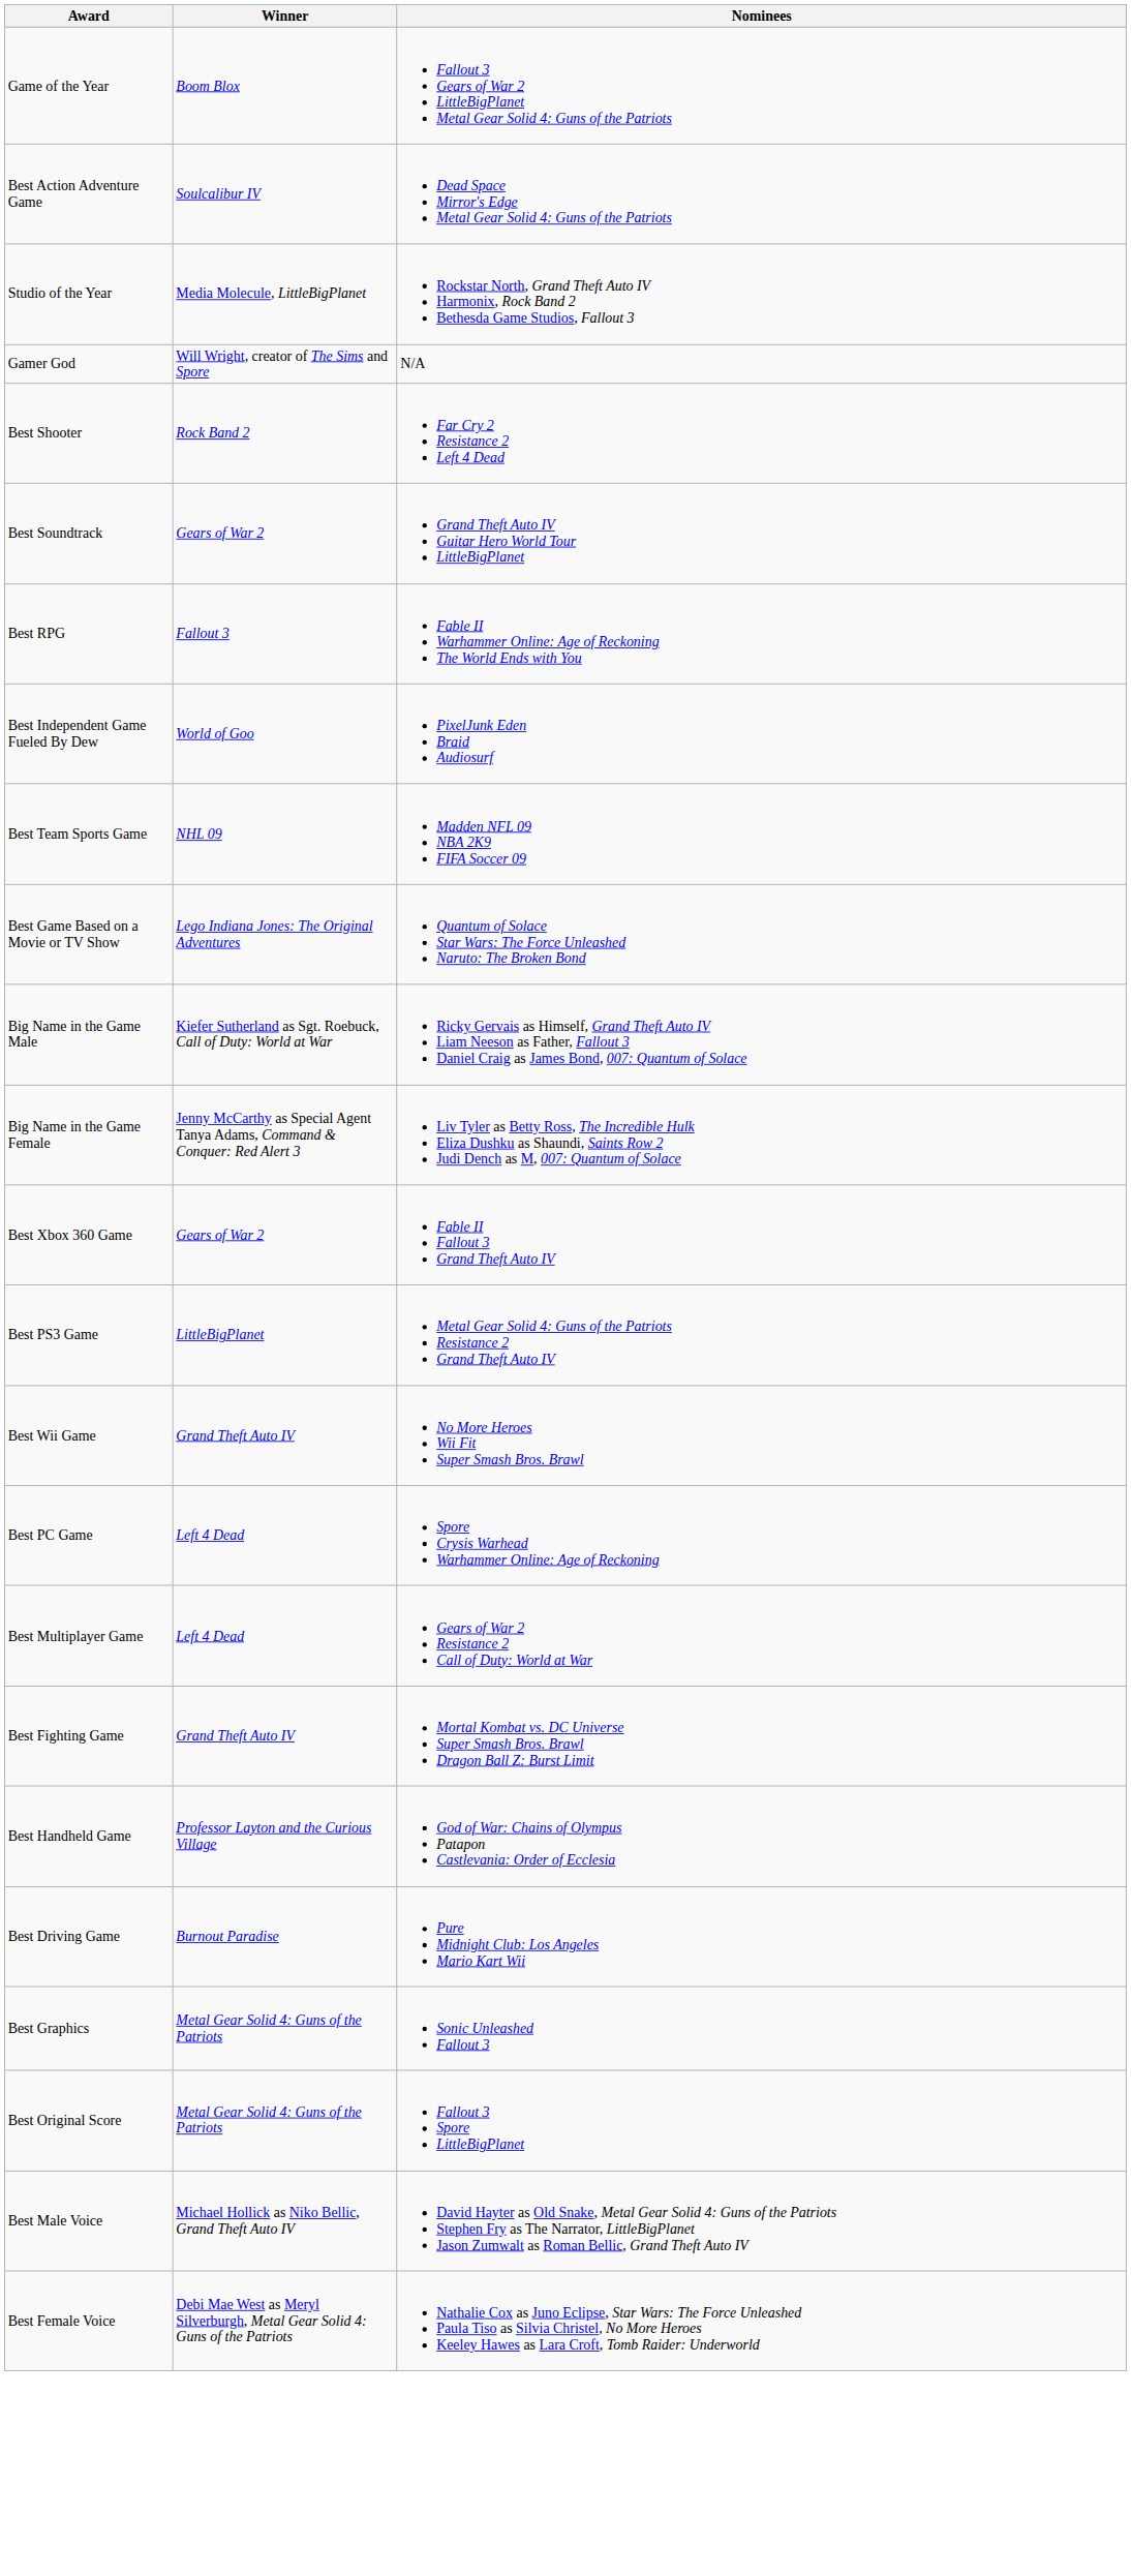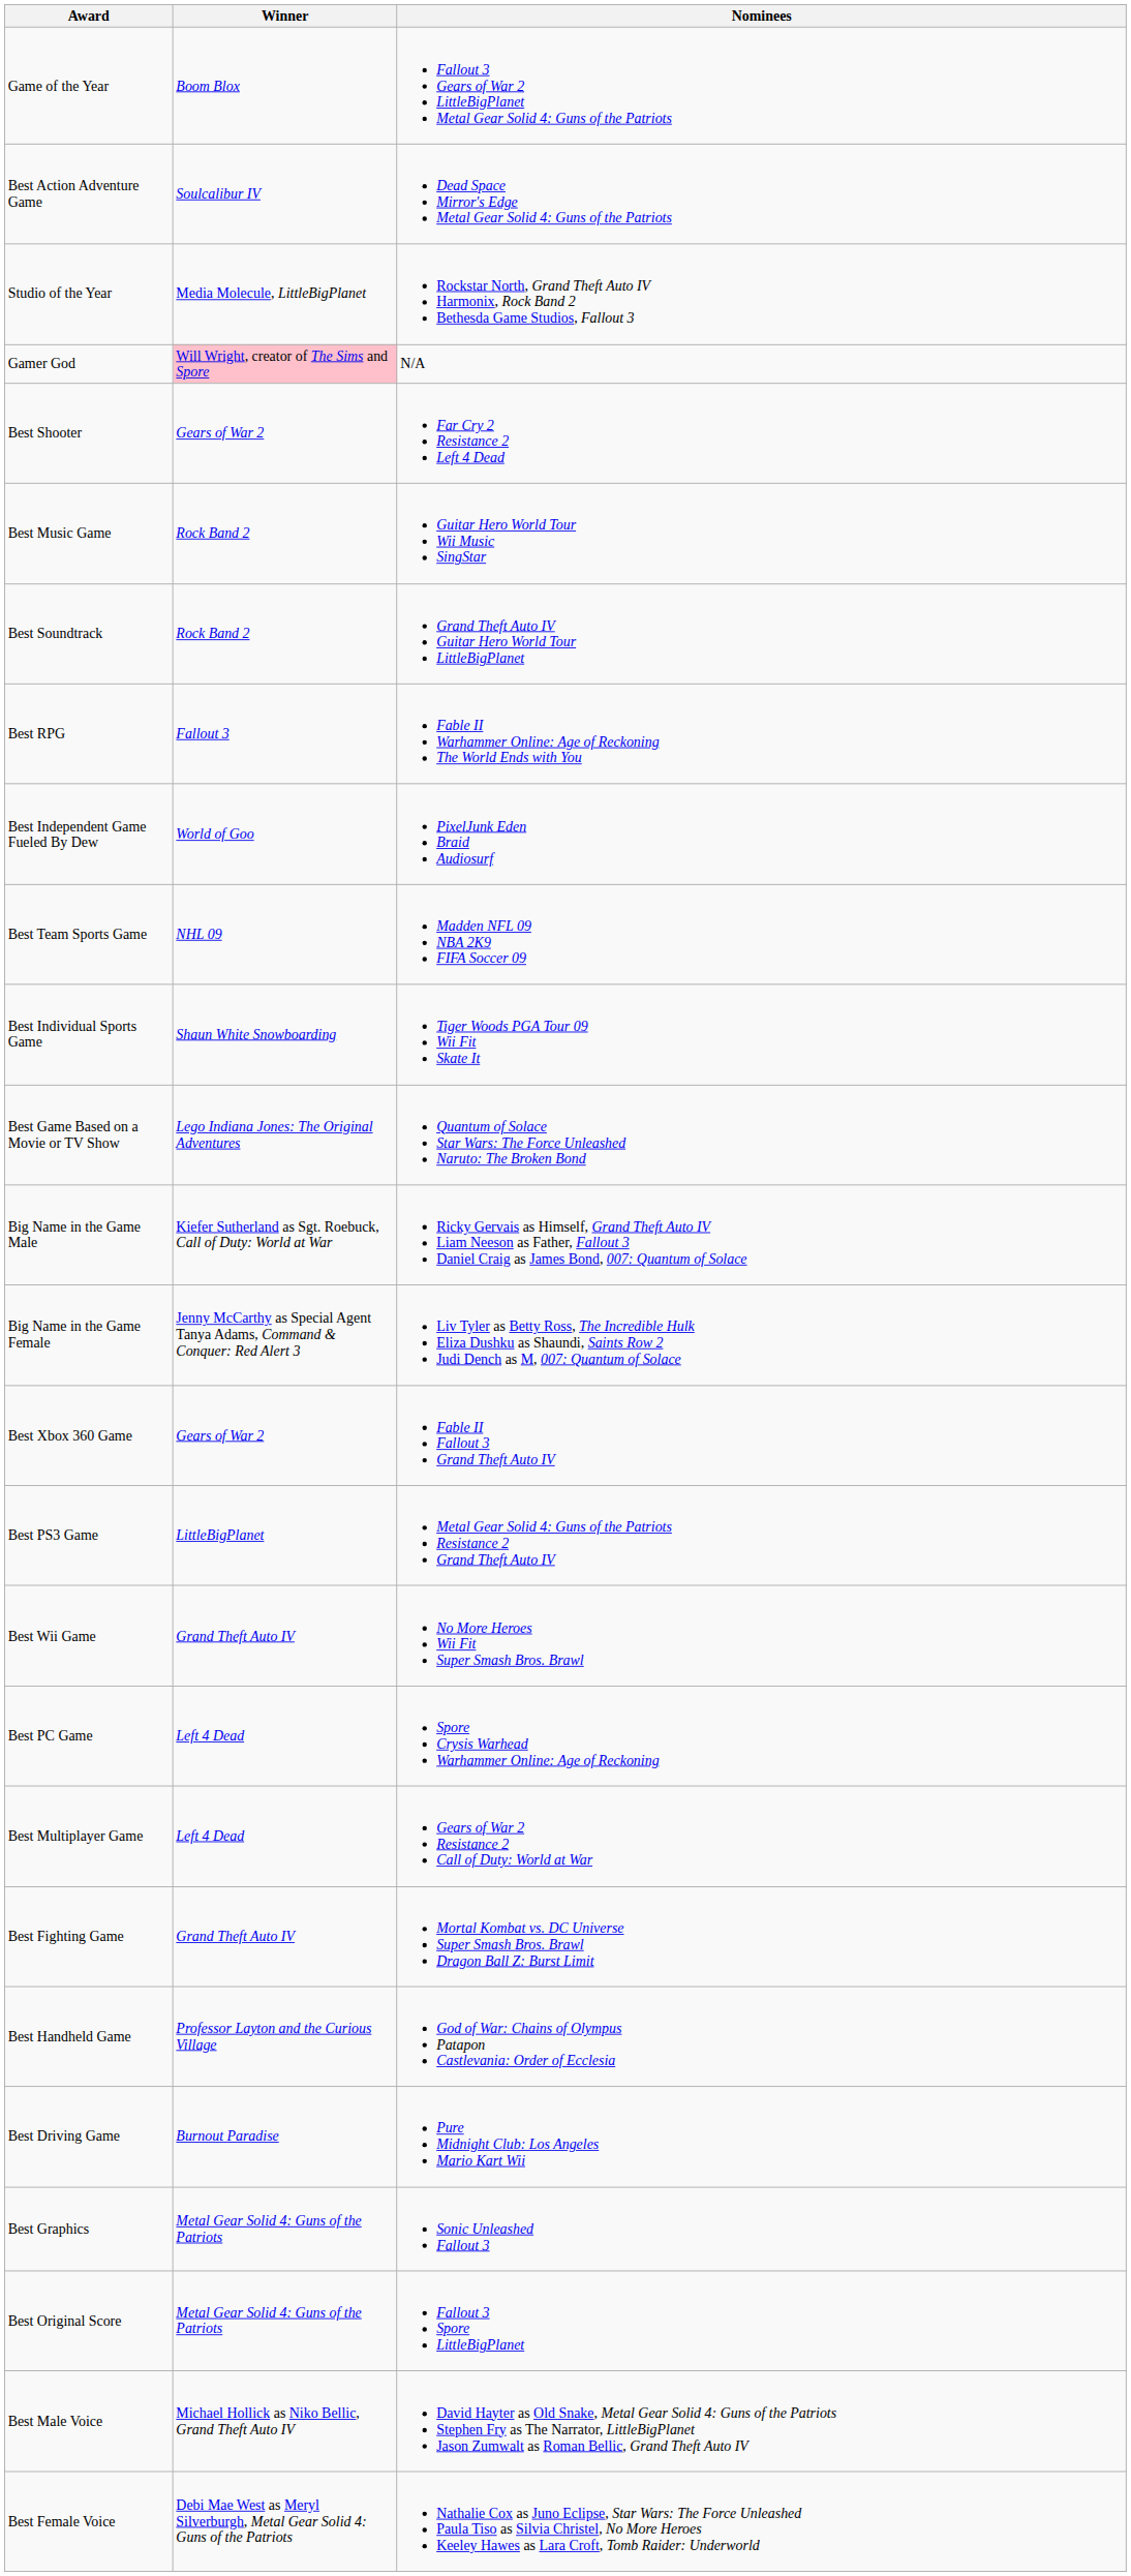 <table class="wikitable">
 <tr>
 <th style="width:15%">Award</th>
 <th style="width:20%">Winner</th>
 <th style="width:65%">Nominees</th>
 </tr>
 <tr>
 <td>Game of the Year</td>
 <td><em><a href='#'>Boom Blox</a></em></td>
 <td><br><ul><li><em><a href='#'>Fallout 3</a></em></li><li><em><a href='#'>Gears of War 2</a></em></li><li><em><a href='#'>LittleBigPlanet</a></em></li><li><em><a href='#'>Metal Gear Solid 4: Guns of the Patriots</a></em></li></ul></td>
 </tr>
 <tr>
 <td>Best Action Adventure Game</td>
 <td><em><a href='#'>Soulcalibur IV</a></em></td>
 <td><br><ul><li><em><a href='#'>Dead Space</a></em></li><li><em><a href='#'>Mirror's Edge</a></em></li><li><em><a href='#'>Metal Gear Solid 4: Guns of the Patriots</a></em></li></ul></td>
 </tr>
 <tr>
 <td>Studio of the Year</td>
 <td><a href='#'>Media Molecule</a>, <em>LittleBigPlanet</em></td>
 <td><br><ul><li><a href='#'>Rockstar North</a>, <em>Grand Theft Auto IV</em></li><li><a href='#'>Harmonix</a>, <em>Rock Band 2</em></li><li><a href='#'>Bethesda Game Studios</a>, <em>Fallout 3</em></li></ul></td>
 </tr>
 <tr>
 <td>Gamer God</td>
-<td><a href='#'>Will Wright</a>, creator of <em><a href='#'>The Sims</a></em> and <em><a href='#'>Spore</a></em></td>
+<td style="background: pink;"><a href='#'>Will Wright</a>, creator of <em><a href='#'>The Sims</a></em> and <em><a href='#'>Spore</a></em></td>
 <td>N/A</td>
 </tr>
 <tr>
 <td>Best Shooter</td>
-<td><em><a href='#'>Rock Band 2</a></em></td>
+<td><em><a href='#'>Gears of War 2</a></em></td>
 <td><br><ul><li><em><a href='#'>Far Cry 2</a></em></li><li><em><a href='#'>Resistance 2</a></em></li><li><em><a href='#'>Left 4 Dead</a></em></li></ul></td>
 </tr>
 <tr>
+<td>Best Music Game</td>
+<td><em><a href='#'>Rock Band 2</a></em></td>
+<td><br><ul><li><em><a href='#'>Guitar Hero World Tour</a></em></li><li><em><a href='#'>Wii Music</a></em></li><li><em><a href='#'>SingStar</a></em></li></ul></td>
+</tr>
+<tr>
 <td>Best Soundtrack</td>
-<td><em><a href='#'>Gears of War 2</a></em></td>
+<td><em><a href='#'>Rock Band 2</a></em></td>
 <td><br><ul><li><em><a href='#'>Grand Theft Auto IV</a></em></li><li><em><a href='#'>Guitar Hero World Tour</a></em></li><li><em><a href='#'>LittleBigPlanet</a></em></li></ul></td>
 </tr>
 <tr>
 <td>Best RPG</td>
 <td><em><a href='#'>Fallout 3</a></em></td>
 <td><br><ul><li><em><a href='#'>Fable II</a></em></li><li><em><a href='#'>Warhammer Online: Age of Reckoning</a></em></li><li><em><a href='#'>The World Ends with You</a></em></li></ul></td>
 </tr>
 <tr>
 <td>Best Independent Game Fueled By Dew</td>
 <td><em><a href='#'>World of Goo</a></em></td>
 <td><br><ul><li><em><a href='#'>PixelJunk Eden</a></em></li><li><em><a href='#'>Braid</a></em></li><li><em><a href='#'>Audiosurf</a></em></li></ul></td>
 </tr>
 <tr>
 <td>Best Team Sports Game</td>
 <td><em><a href='#'>NHL 09</a></em></td>
 <td><br><ul><li><em><a href='#'>Madden NFL 09</a></em></li><li><em><a href='#'>NBA 2K9</a></em></li><li><em><a href='#'>FIFA Soccer 09</a></em></li></ul></td>
+</tr>
+<tr>
+<td>Best Individual Sports Game</td>
+<td><em><a href='#'>Shaun White Snowboarding</a></em></td>
+<td><br><ul><li><em><a href='#'>Tiger Woods PGA Tour 09</a></em></li><li><em><a href='#'>Wii Fit</a></em></li><li><em><a href='#'>Skate It</a></em></li></ul></td>
 </tr>
 <tr>
 <td>Best Game Based on a Movie or TV Show</td>
 <td><em><a href='#'>Lego Indiana Jones: The Original Adventures</a></em></td>
 <td><br><ul><li><em><a href='#'>Quantum of Solace</a></em></li><li><em><a href='#'>Star Wars: The Force Unleashed</a></em></li><li><em><a href='#'>Naruto: The Broken Bond</a></em></li></ul></td>
 </tr>
 <tr>
 <td>Big Name in the Game Male</td>
 <td><a href='#'>Kiefer Sutherland</a> as Sgt. Roebuck, <em>Call of Duty: World at War</em></td>
 <td><br><ul><li><a href='#'>Ricky Gervais</a> as Himself, <em><a href='#'>Grand Theft Auto IV</a></em></li><li><a href='#'>Liam Neeson</a> as Father, <em><a href='#'>Fallout 3</a></em></li><li><a href='#'>Daniel Craig</a> as <a href='#'>James Bond</a>, <em><a href='#'>007: Quantum of Solace</a></em></li></ul></td>
 </tr>
 <tr>
 <td>Big Name in the Game Female</td>
 <td><a href='#'>Jenny McCarthy</a> as Special Agent Tanya Adams, <em>Command & Conquer: Red Alert 3</em></td>
 <td><br><ul><li><a href='#'>Liv Tyler</a> as <a href='#'>Betty Ross</a>, <em><a href='#'>The Incredible Hulk</a></em></li><li><a href='#'>Eliza Dushku</a> as Shaundi, <em><a href='#'>Saints Row 2</a></em></li><li><a href='#'>Judi Dench</a> as <a href='#'>M</a>, <em><a href='#'>007: Quantum of Solace</a></em></li></ul></td>
 </tr>
 <tr>
 <td>Best Xbox 360 Game</td>
 <td><em><a href='#'>Gears of War 2</a></em></td>
 <td><br><ul><li><em><a href='#'>Fable II</a></em></li><li><em><a href='#'>Fallout 3</a></em></li><li><em><a href='#'>Grand Theft Auto IV</a></em></li></ul></td>
 </tr>
 <tr>
 <td>Best PS3 Game</td>
 <td><em><a href='#'>LittleBigPlanet</a></em></td>
 <td><br><ul><li><em><a href='#'>Metal Gear Solid 4: Guns of the Patriots</a></em></li><li><em><a href='#'>Resistance 2</a></em></li><li><em><a href='#'>Grand Theft Auto IV</a></em></li></ul></td>
 </tr>
 <tr>
 <td>Best Wii Game</td>
 <td><em><a href='#'>Grand Theft Auto IV</a></em></td>
 <td><br><ul><li><em><a href='#'>No More Heroes</a></em></li><li><em><a href='#'>Wii Fit</a></em></li><li><em><a href='#'>Super Smash Bros. Brawl</a></em></li></ul></td>
 </tr>
 <tr>
 <td>Best PC Game</td>
 <td><em><a href='#'>Left 4 Dead</a></em></td>
 <td><br><ul><li><em><a href='#'>Spore</a></em></li><li><em><a href='#'>Crysis Warhead</a></em></li><li><em><a href='#'>Warhammer Online: Age of Reckoning</a></em></li></ul></td>
 </tr>
 <tr>
 <td>Best Multiplayer Game</td>
 <td><em><a href='#'>Left 4 Dead</a></em></td>
 <td><br><ul><li><em><a href='#'>Gears of War 2</a></em></li><li><em><a href='#'>Resistance 2</a></em></li><li><em><a href='#'>Call of Duty: World at War</a></em></li></ul></td>
 </tr>
 <tr>
 <td>Best Fighting Game</td>
 <td><em><a href='#'>Grand Theft Auto IV</a></em></td>
 <td><br><ul><li><em><a href='#'>Mortal Kombat vs. DC Universe</a></em></li><li><em><a href='#'>Super Smash Bros. Brawl</a></em></li><li><em><a href='#'>Dragon Ball Z: Burst Limit</a></em></li></ul></td>
 </tr>
 <tr>
 <td>Best Handheld Game</td>
 <td><em><a href='#'>Professor Layton and the Curious Village</a></em></td>
 <td><br><ul><li><em><a href='#'>God of War: Chains of Olympus</a></em></li><li><em>Patapon</em></li><li><em><a href='#'>Castlevania: Order of Ecclesia</a></em></li></ul></td>
 </tr>
 <tr>
 <td>Best Driving Game</td>
 <td><em><a href='#'>Burnout Paradise</a></em></td>
 <td><br><ul><li><em><a href='#'>Pure</a></em></li><li><em><a href='#'>Midnight Club: Los Angeles</a></em></li><li><em><a href='#'>Mario Kart Wii</a></em></li></ul></td>
 </tr>
 <tr>
 <td>Best Graphics</td>
 <td><em><a href='#'>Metal Gear Solid 4: Guns of the Patriots</a></em></td>
 <td><br><ul><li><em><a href='#'>Sonic Unleashed</a></em></li><li><em><a href='#'>Fallout 3</a></em></li></ul></td>
 </tr>
 <tr>
 <td>Best Original Score</td>
 <td><em><a href='#'>Metal Gear Solid 4: Guns of the Patriots</a></em></td>
 <td><br><ul><li><em><a href='#'>Fallout 3</a></em></li><li><em><a href='#'>Spore</a></em></li><li><em><a href='#'>LittleBigPlanet</a></em></li></ul></td>
 </tr>
 <tr>
 <td>Best Male Voice</td>
 <td><a href='#'>Michael Hollick</a> as <a href='#'>Niko Bellic</a>, <em>Grand Theft Auto IV</em></td>
 <td><br><ul><li><a href='#'>David Hayter</a> as <a href='#'>Old Snake</a>, <em>Metal Gear Solid 4: Guns of the Patriots</em></li><li><a href='#'>Stephen Fry</a> as The Narrator, <em>LittleBigPlanet</em></li><li><a href='#'>Jason Zumwalt</a> as <a href='#'>Roman Bellic</a>, <em>Grand Theft Auto IV</em></li></ul></td>
 </tr>
 <tr>
 <td>Best Female Voice</td>
 <td><a href='#'>Debi Mae West</a> as <a href='#'>Meryl Silverburgh</a>, <em>Metal Gear Solid 4: Guns of the Patriots</em></td>
 <td><br><ul><li><a href='#'>Nathalie Cox</a> as <a href='#'>Juno Eclipse</a>, <em>Star Wars: The Force Unleashed</em></li><li><a href='#'>Paula Tiso</a> as <a href='#'>Silvia Christel</a>, <em>No More Heroes</em></li><li><a href='#'>Keeley Hawes</a> as <a href='#'>Lara Croft</a>, <em>Tomb Raider: Underworld</em></li></ul></td>
 </tr>
 </table>
